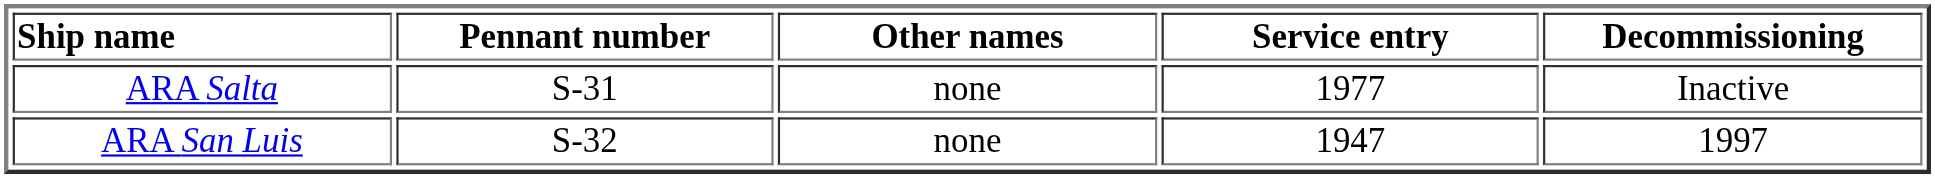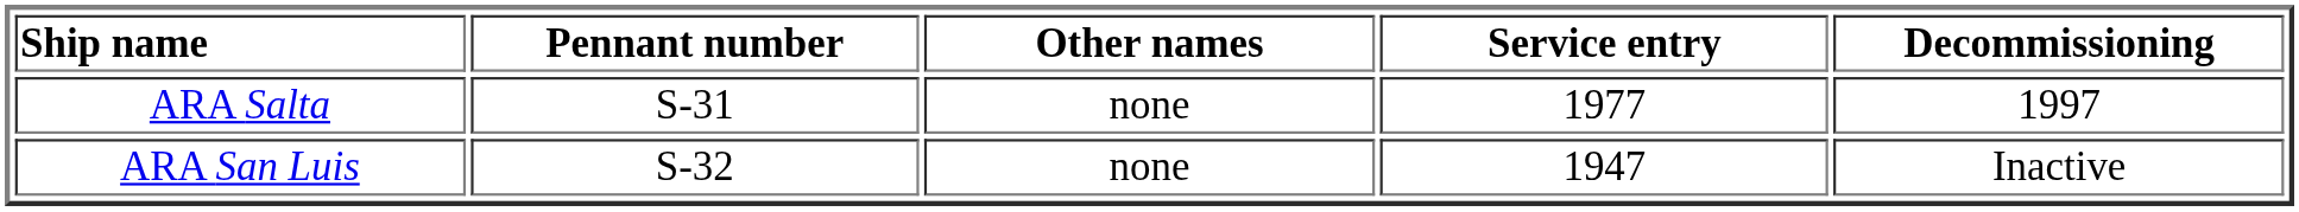 <table width="100%" border="2">
 <tr>
 <th width="16%" align="left">Ship name</th>
 <th width="16%" align="center">Pennant number</th>
 <th width="16%" align="center">Other names</th>
 <th width="16%" align="center">Service entry</th>
 <th width="16%" align="center">Decommissioning</th>
 </tr>
 <tr>
 <td align="center"><a href='#'>ARA <em>Salta</em></a></td>
 <td align="center">S-31</td>
 <td align="center">none</td>
 <td align="center">1977</td>
-<td align="center">Inactive </td>
+<td align="center">1997 </td>
 </tr>
 <tr>
 <td align="center"><a href='#'>ARA <em>San Luis</em></a></td>
 <td align="center">S-32</td>
 <td align="center">none</td>
 <td align="center">1947</td>
-<td align="center">1997 </td>
+<td align="center">Inactive </td>
 </tr>
 </table>
